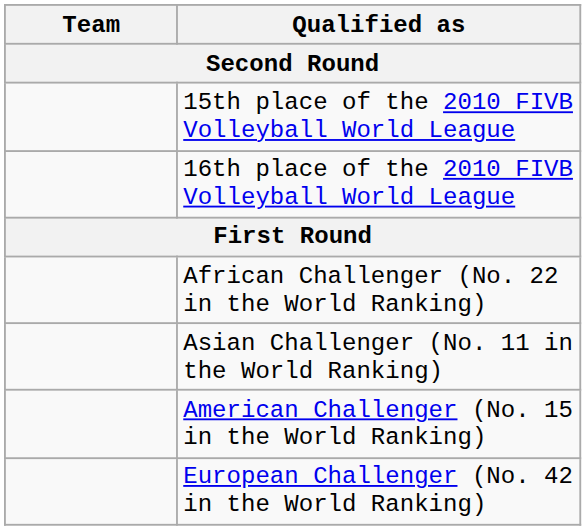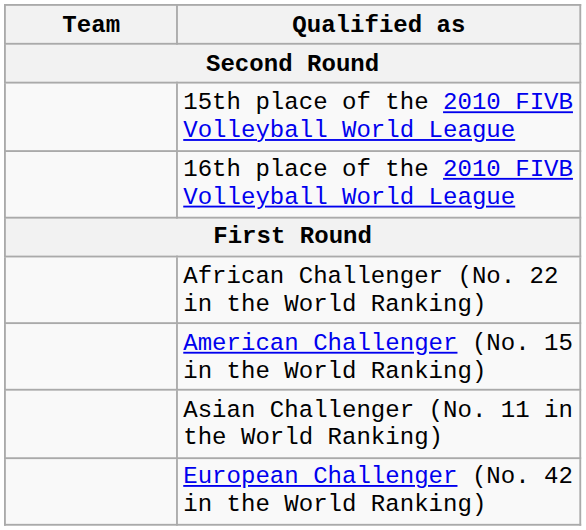 <table class="wikitable" width=50%>
 <tr>
 <th width=30%>Team</th>
 <th width=70%>Qualified as</th>
 </tr>
 <tr>
 <th colspan="2">Second Round</th>
 </tr>
 <tr>
 <td></td>
 <td>15th place of the <a href='#'>2010 FIVB Volleyball World League</a></td>
 </tr>
 <tr>
 <td></td>
 <td>16th place of the <a href='#'>2010 FIVB Volleyball World League</a></td>
 </tr>
 <tr>
 <th colspan="2">First Round</th>
 </tr>
 <tr>
 <td></td>
 <td>African Challenger (No. 22 in the World Ranking)</td>
 </tr>
 <tr>
 <td></td>
-<td>Asian Challenger (No. 11 in the World Ranking)</td>
+<td><a href='#'>American Challenger</a> (No. 15 in the World Ranking)</td>
 </tr>
 <tr>
 <td></td>
-<td><a href='#'>American Challenger</a> (No. 15 in the World Ranking)</td>
+<td>Asian Challenger (No. 11 in the World Ranking)</td>
 </tr>
 <tr>
 <td></td>
 <td><a href='#'>European Challenger</a> (No. 42 in the World Ranking)</td>
 </tr>
 </table>
